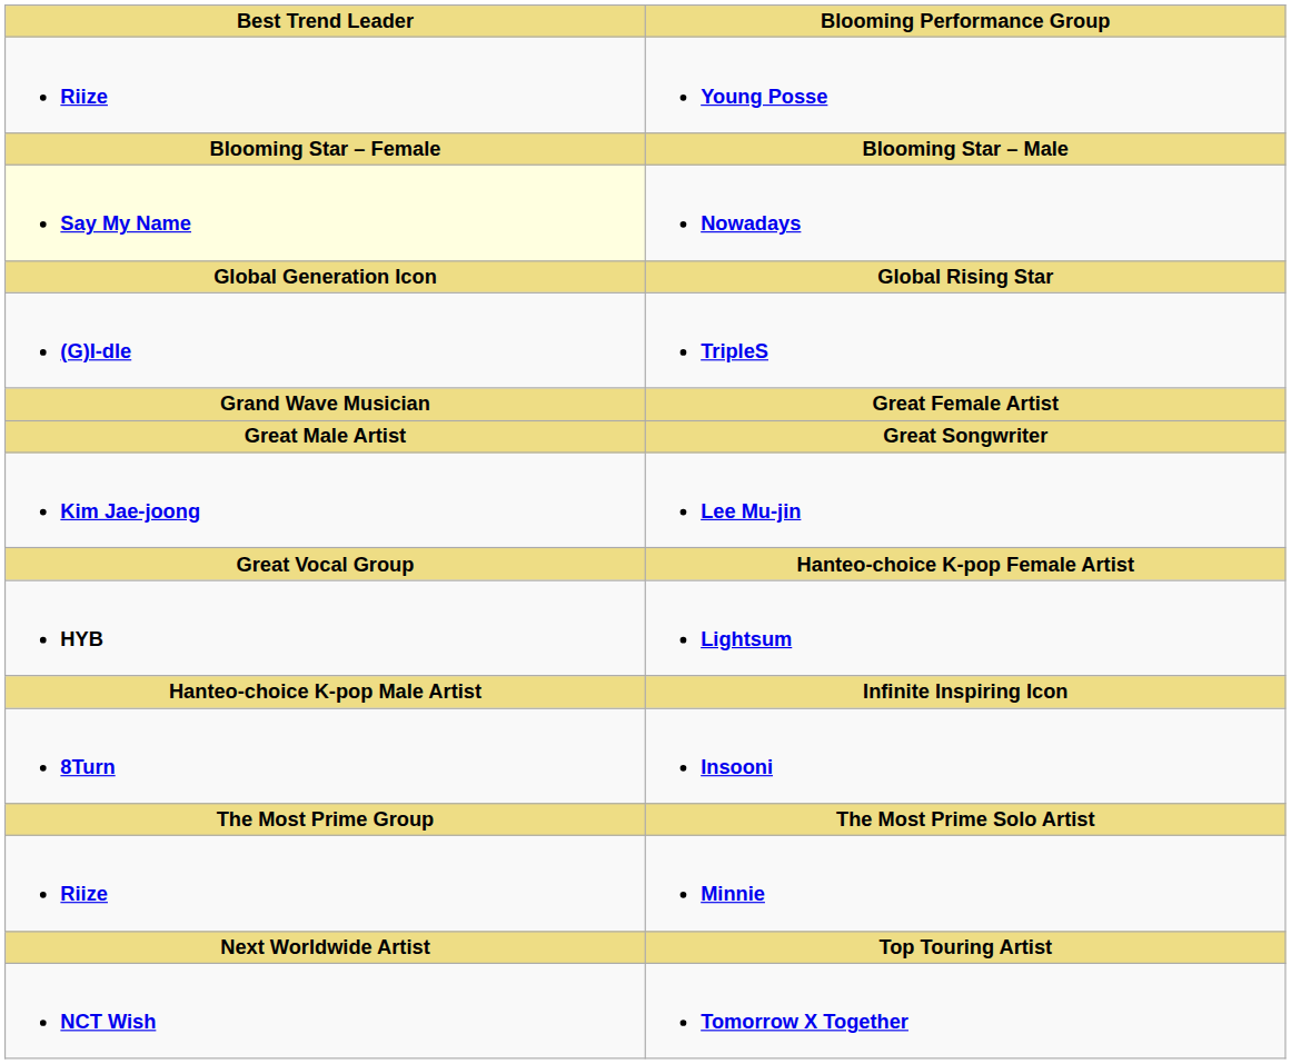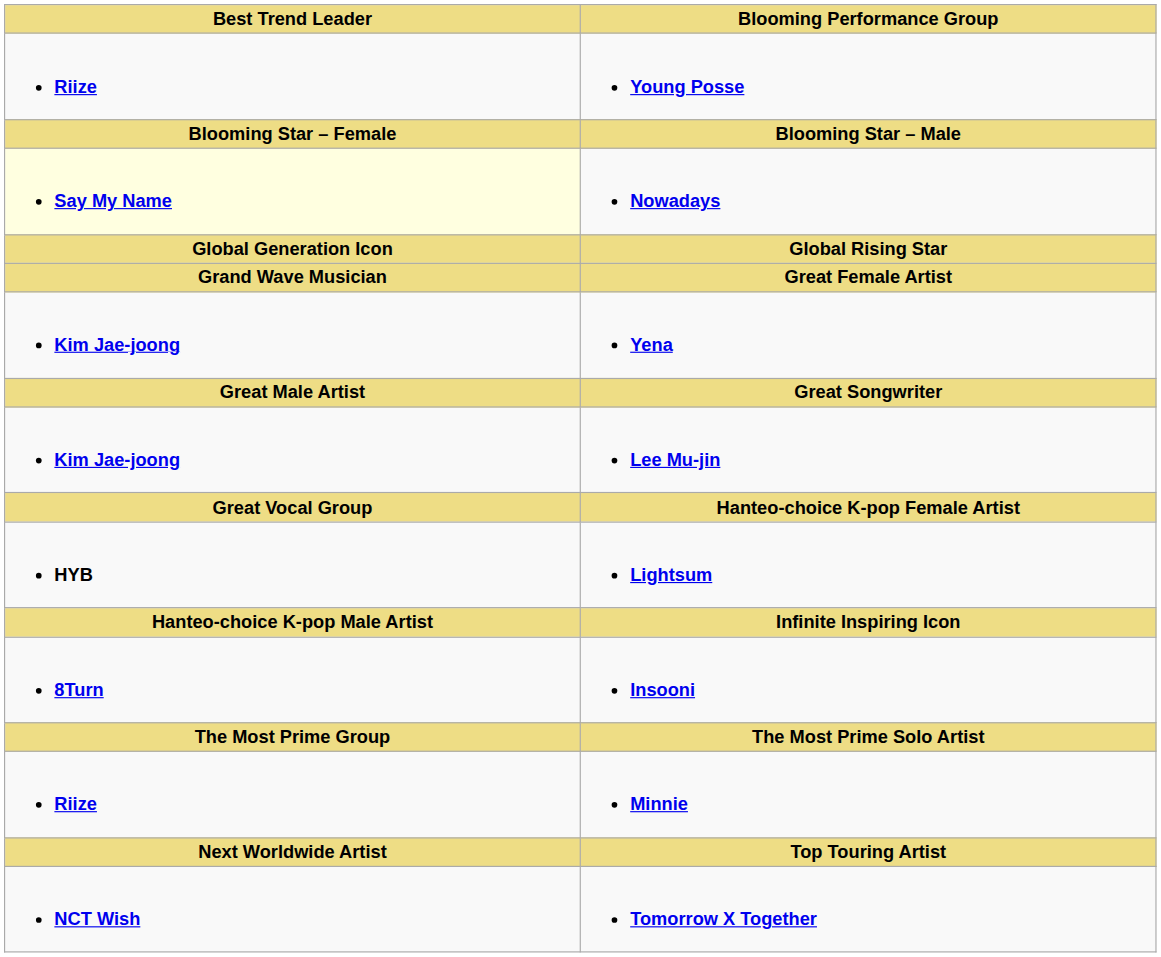 <table class="wikitable" style="width:80%">
 <tr>
 <th scope="col" style="background-color:#EEDD85; width:40%">Best Trend Leader</th>
 <th scope="col" style="background-color:#EEDD85; width:40%">Blooming Performance Group</th>
 </tr>
 <tr>
 <td style="vertical-align:top"><br><ul><li><strong><a href='#'>Riize</a></strong></li></ul></td>
 <td style="vertical-align:top"><br><ul><li><strong><a href='#'>Young Posse</a></strong></li></ul></td>
 </tr>
 <tr>
 <th scope="col" style="background-color:#EEDD85; width:40%">Blooming Star – Female</th>
 <th scope="col" style="background-color:#EEDD85; width:40%">Blooming Star – Male</th>
 </tr>
 <tr>
 <td style="background: lightyellow; vertical-align:top"><br><ul><li><strong><a href='#'>Say My Name</a></strong></li></ul></td>
 <td style="vertical-align:top"><br><ul><li><strong><a href='#'>Nowadays</a></strong></li></ul></td>
 </tr>
 <tr>
 <th scope="col" style="background-color:#EEDD85; width:40%">Global Generation Icon</th>
 <th scope="col" style="background-color:#EEDD85; width:40%">Global Rising Star</th>
 </tr>
 <tr>
-<td style="vertical-align:top"><br><ul><li><strong><a href='#'>(G)I-dle</a></strong></li></ul></td>
-<td style="vertical-align:top"><br><ul><li><strong><a href='#'>TripleS</a></strong></li></ul></td>
+<th scope="col" style="background-color:#EEDD85; width:40%">Grand Wave Musician</th>
+<th scope="col" style="background-color:#EEDD85; width:40%">Great Female Artist</th>
 </tr>
 <tr>
-<th scope="col" style="background-color:#EEDD85; width:40%">Grand Wave Musician</th>
-<th scope="col" style="background-color:#EEDD85; width:40%">Great Female Artist</th>
+<td style="vertical-align:top"><br><ul><li><strong><a href='#'>Kim Jae-joong</a></strong></li></ul></td>
+<td style="vertical-align:top"><br><ul><li><strong><a href='#'>Yena</a></strong></li></ul></td>
 </tr>
 <tr>
 <th scope="col" style="background-color:#EEDD85; width:40%">Great Male Artist</th>
 <th scope="col" style="background-color:#EEDD85; width:40%">Great Songwriter</th>
 </tr>
 <tr>
 <td style="vertical-align:top"><br><ul><li><strong><a href='#'>Kim Jae-joong</a></strong></li></ul></td>
 <td style="vertical-align:top"><br><ul><li><strong><a href='#'>Lee Mu-jin</a></strong></li></ul></td>
 </tr>
 <tr>
 <th scope="col" style="background-color:#EEDD85; width:40%">Great Vocal Group</th>
 <th scope="col" style="background-color:#EEDD85; width:40%">Hanteo-choice K-pop Female Artist</th>
 </tr>
 <tr>
 <td style="vertical-align:top"><br><ul><li><strong>HYB</strong></li></ul></td>
 <td style="vertical-align:top"><br><ul><li><strong><a href='#'>Lightsum</a></strong></li></ul></td>
 </tr>
 <tr>
 <th scope="col" style="background-color:#EEDD85; width:40%">Hanteo-choice K-pop Male Artist</th>
 <th scope="col" style="background-color:#EEDD85; width:40%">Infinite Inspiring Icon</th>
 </tr>
 <tr>
 <td style="vertical-align:top"><br><ul><li><strong><a href='#'>8Turn</a></strong></li></ul></td>
 <td style="vertical-align:top"><br><ul><li><strong><a href='#'>Insooni</a></strong></li></ul></td>
 </tr>
 <tr>
 <th scope="col" style="background-color:#EEDD85; width:40%">The Most Prime Group</th>
 <th scope="col" style="background-color:#EEDD85; width:40%">The Most Prime Solo Artist</th>
 </tr>
 <tr>
 <td style="vertical-align:top"><br><ul><li><strong><a href='#'>Riize</a></strong></li></ul></td>
 <td style="vertical-align:top"><br><ul><li><strong><a href='#'>Minnie</a></strong></li></ul></td>
 </tr>
 <tr>
 <th scope="col" style="background-color:#EEDD85; width:40%">Next Worldwide Artist</th>
 <th scope="col" style="background-color:#EEDD85; width:40%">Top Touring Artist</th>
 </tr>
 <tr>
 <td style="vertical-align:top"><br><ul><li><strong><a href='#'>NCT Wish</a></strong></li></ul></td>
 <td style="vertical-align:top"><br><ul><li><strong><a href='#'>Tomorrow X Together</a></strong></li></ul></td>
 </tr>
 </table>
